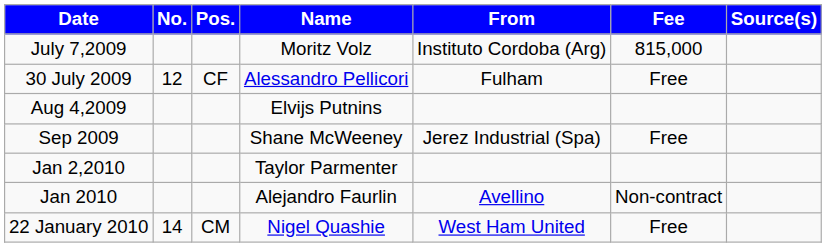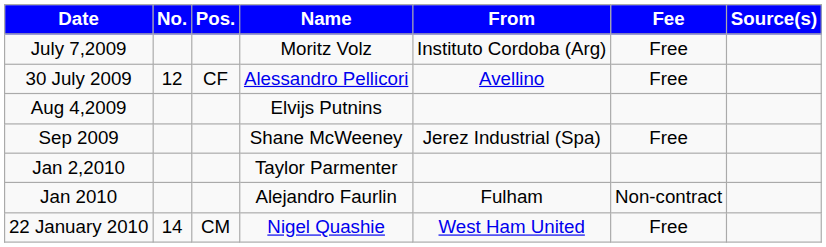 <table class="wikitable" style="text-align:center">
 <tr>
 <th style="background:#0000FF; color:white; text-align:center;">Date</th>
 <th style="background:#0000FF; color:white; text-align:center;">No.</th>
 <th style="background:#0000FF; color:white; text-align:center;">Pos.</th>
 <th style="background:#0000FF; color:white; text-align:center;">Name</th>
 <th style="background:#0000FF; color:white; text-align:center;">From</th>
 <th style="background:#0000FF; color:white; text-align:center;">Fee</th>
 <th style="background:#0000FF; color:white; text-align:center;">Source(s)</th>
 </tr>
 <tr>
 <td>July 7,2009</td>
 <td></td>
 <td></td>
 <td>Moritz Volz</td>
 <td>Instituto Cordoba (Arg)</td>
-<td>815,000</td>
+<td>Free</td>
 <td></td>
 </tr>
 <tr>
 <td>30 July 2009</td>
 <td>12</td>
 <td>CF</td>
 <td> <a href='#'>Alessandro Pellicori</a></td>
-<td>Fulham</td>
+<td> <a href='#'>Avellino</a></td>
 <td>Free</td>
 <td></td>
 </tr>
 <tr>
 <td>Aug 4,2009</td>
 <td></td>
 <td></td>
 <td>Elvijs Putnins</td>
 <td></td>
 <td></td>
 <td></td>
 </tr>
 <tr>
 <td>Sep 2009</td>
 <td></td>
 <td></td>
 <td>Shane McWeeney</td>
 <td>Jerez Industrial (Spa)</td>
 <td>Free</td>
 <td></td>
 </tr>
 <tr>
 <td>Jan 2,2010</td>
 <td></td>
 <td></td>
 <td>Taylor Parmenter</td>
 <td></td>
 <td></td>
 <td></td>
 </tr>
 <tr>
 <td>Jan 2010</td>
 <td></td>
 <td></td>
 <td>Alejandro Faurlin</td>
-<td> <a href='#'>Avellino</a></td>
+<td>Fulham</td>
 <td>Non-contract</td>
 <td></td>
 </tr>
 <tr>
 <td>22 January 2010</td>
 <td>14</td>
 <td>CM</td>
 <td> <a href='#'>Nigel Quashie</a></td>
 <td> <a href='#'>West Ham United</a></td>
 <td>Free</td>
 <td></td>
 </tr>
 </table>
